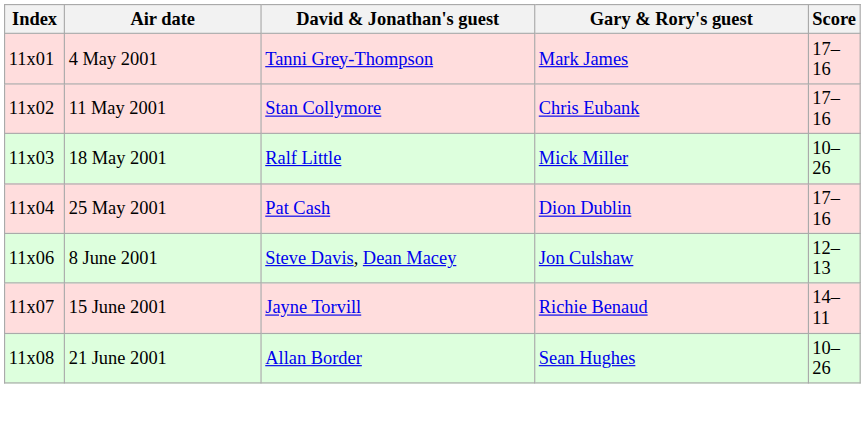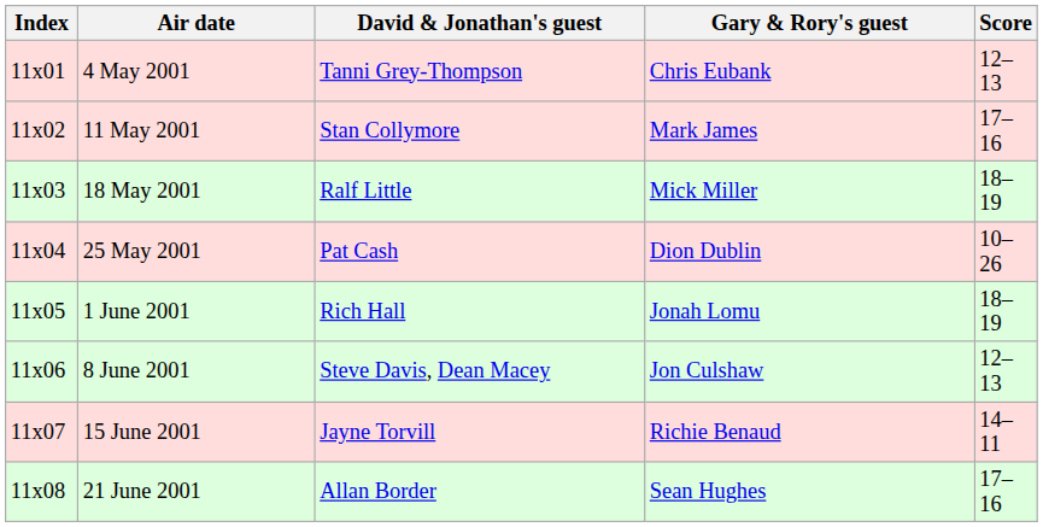 <table class="wikitable" style="width:745px;">
 <tr>
 <th style="width:7%;">Index</th>
 <th style="width:23%;">Air date</th>
 <th style="width:32%;">David & Jonathan's guest</th>
 <th style="width:32%;">Gary & Rory's guest</th>
 <th style="width:7%;">Score</th>
 </tr>
 <tr style="background:#fdd;">
 <td>11x01</td>
 <td>4 May 2001</td>
 <td><a href='#'>Tanni Grey-Thompson</a></td>
-<td><a href='#'>Mark James</a></td>
-<td>17–16</td>
+<td><a href='#'>Chris Eubank</a></td>
+<td>12–13</td>
 </tr>
 <tr style="background:#fdd;">
 <td>11x02</td>
 <td>11 May 2001</td>
 <td><a href='#'>Stan Collymore</a></td>
-<td><a href='#'>Chris Eubank</a></td>
+<td><a href='#'>Mark James</a></td>
 <td>17–16</td>
 </tr>
 <tr style="background:#dfd;">
 <td>11x03</td>
 <td>18 May 2001</td>
 <td><a href='#'>Ralf Little</a></td>
 <td><a href='#'>Mick Miller</a></td>
-<td>10–26</td>
+<td>18–19</td>
 </tr>
 <tr style="background:#fdd;">
 <td>11x04</td>
 <td>25 May 2001</td>
 <td><a href='#'>Pat Cash</a></td>
 <td><a href='#'>Dion Dublin</a></td>
-<td>17–16</td>
+<td>10–26</td>
+</tr>
+<tr style="background:#dfd;">
+<td>11x05</td>
+<td>1 June 2001</td>
+<td><a href='#'>Rich Hall</a></td>
+<td><a href='#'>Jonah Lomu</a></td>
+<td>18–19</td>
 </tr>
 <tr style="background:#dfd;">
 <td>11x06</td>
 <td>8 June 2001</td>
 <td><a href='#'>Steve Davis</a>, <a href='#'>Dean Macey</a></td>
 <td><a href='#'>Jon Culshaw</a></td>
 <td>12–13</td>
 </tr>
 <tr style="background:#fdd;">
 <td>11x07</td>
 <td>15 June 2001</td>
 <td><a href='#'>Jayne Torvill</a></td>
 <td><a href='#'>Richie Benaud</a></td>
 <td>14–11</td>
 </tr>
 <tr style="background:#dfd;">
 <td>11x08</td>
 <td>21 June 2001</td>
 <td><a href='#'>Allan Border</a></td>
 <td><a href='#'>Sean Hughes</a></td>
-<td>10–26</td>
+<td>17–16</td>
 </tr>
 </table>
